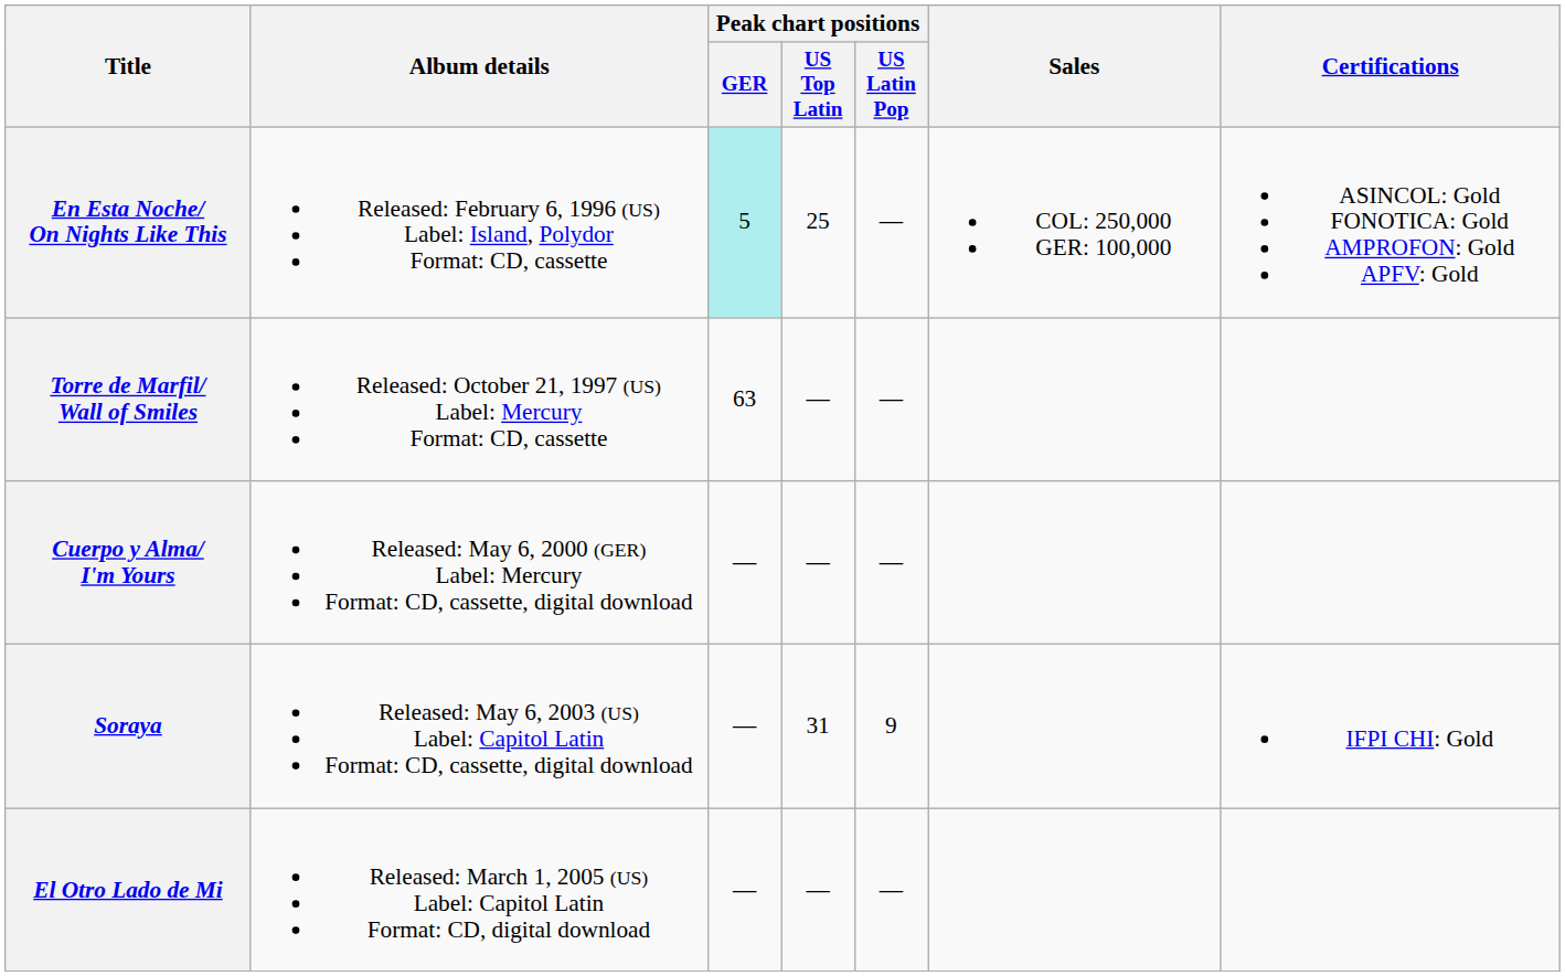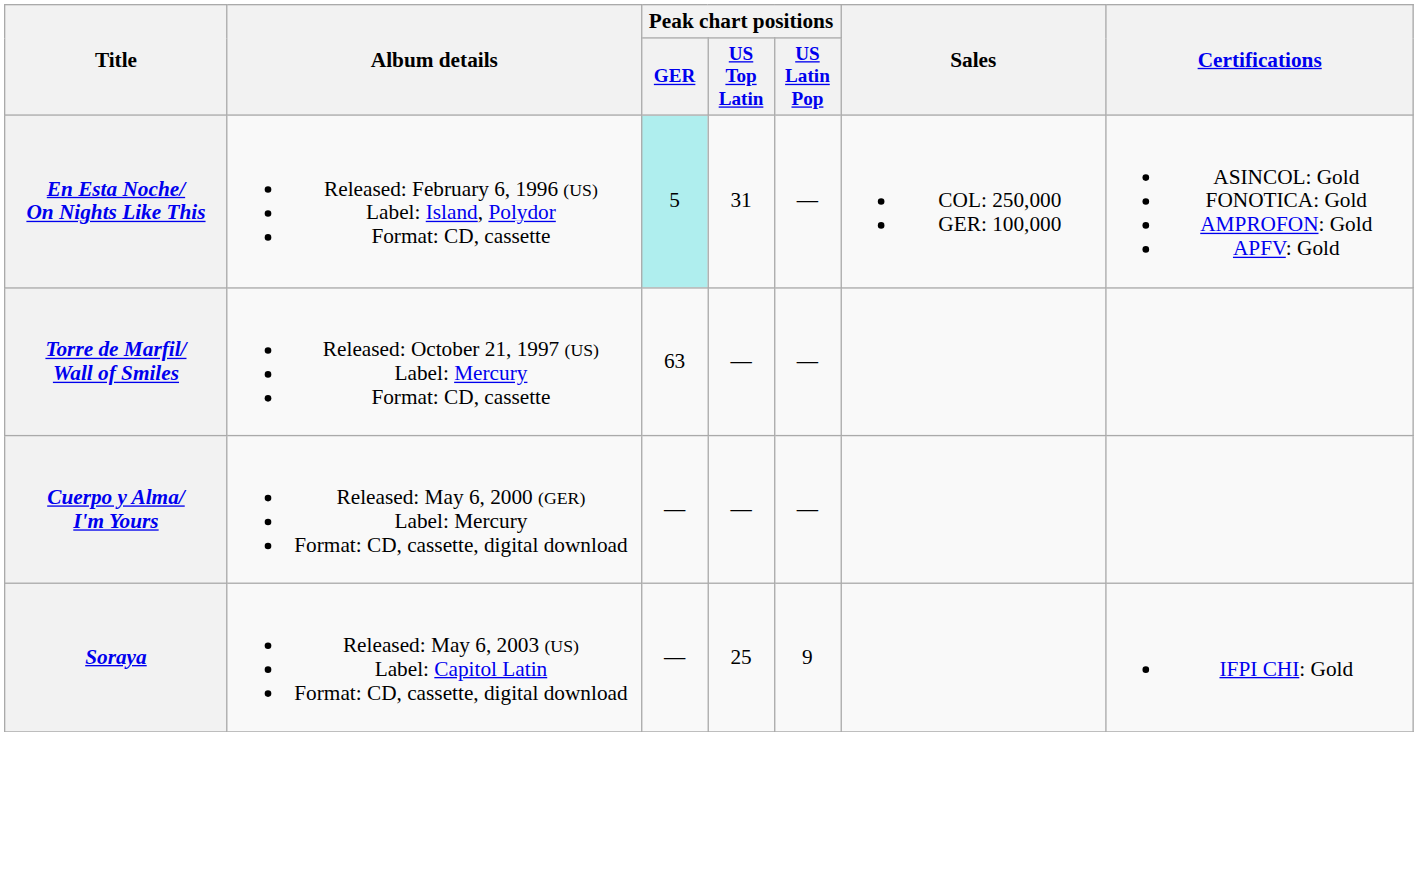 <table class="wikitable plainrowheaders" style="text-align:center;" border="1">
 <tr>
 <th scope="col" rowspan="2" style="width:10em;">Title</th>
 <th scope="col" rowspan="2" style="width:19em;">Album details</th>
 <th scope="col" colspan="3">Peak chart positions</th>
 <th rowspan="2" scope="col" style="width:12em;">Sales</th>
 <th scope="col" rowspan="2" style="width:14em;"><a href='#'>Certifications</a></th>
 </tr>
 <tr>
 <th scope="col" style="width:3em;font-size:90%;"><a href='#'>GER</a></th>
 <th scope="col" style="width:3em;font-size:90%;"><a href='#'>US<br>Top Latin</a><br></th>
 <th scope="col" style="width:3em;font-size:90%;"><a href='#'>US<br>Latin Pop</a><br></th>
 </tr>
 <tr>
 <th scope="row"><em><a href='#'>En Esta Noche/<br>On Nights Like This</a></em></th>
 <td><br><ul><li>Released: February 6, 1996 <small>(US)</small></li><li>Label: <a href='#'>Island</a>, <a href='#'>Polydor</a></li><li>Format: CD, cassette</li></ul></td>
 <td style="background: paleturquoise;">5</td>
-<td>25</td>
+<td>31</td>
 <td>—</td>
 <td><br><ul><li>COL: 250,000</li><li>GER: 100,000</li></ul></td>
 <td><br><ul><li>ASINCOL: Gold</li><li>FONOTICA: Gold</li><li><a href='#'>AMPROFON</a>: Gold</li><li><a href='#'>APFV</a>: Gold</li></ul></td>
 </tr>
 <tr>
 <th scope="row"><em><a href='#'>Torre de Marfil/<br>Wall of Smiles</a></em></th>
 <td><br><ul><li>Released: October 21, 1997 <small>(US)</small></li><li>Label: <a href='#'>Mercury</a></li><li>Format: CD, cassette</li></ul></td>
 <td>63</td>
 <td>—</td>
 <td>—</td>
 <td></td>
 <td></td>
 </tr>
 <tr>
 <th scope="row"><em><a href='#'>Cuerpo y Alma/<br>I'm Yours</a></em></th>
 <td><br><ul><li>Released: May 6, 2000 <small>(GER)</small></li><li>Label: Mercury</li><li>Format: CD, cassette, digital download</li></ul></td>
 <td>—</td>
 <td>—</td>
 <td>—</td>
 <td></td>
 <td></td>
 </tr>
 <tr>
 <th scope="row"><em><a href='#'>Soraya</a></em></th>
 <td><br><ul><li>Released: May 6, 2003 <small>(US)</small></li><li>Label: <a href='#'>Capitol Latin</a></li><li>Format: CD, cassette, digital download</li></ul></td>
 <td>—</td>
-<td>31</td>
+<td>25</td>
 <td>9</td>
 <td></td>
 <td><br><ul><li><a href='#'>IFPI CHI</a>: Gold</li></ul></td>
 </tr>
 <tr>
-<th scope="row"><em><a href='#'>El Otro Lado de Mi</a></em></th>
-<td><br><ul><li>Released: March 1, 2005 <small>(US)</small></li><li>Label: Capitol Latin</li><li>Format: CD, digital download</li></ul></td>
-<td>—</td>
-<td>—</td>
-<td>—</td>
-<td></td>
-<td></td>
-</tr>
-<tr>
 </tr>
 </table>
